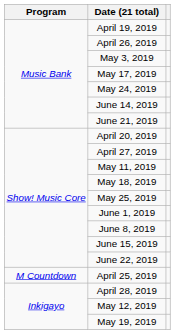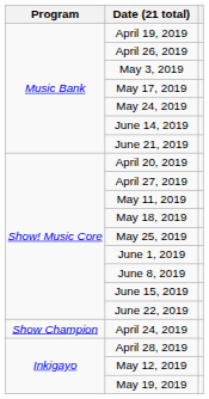 <table class="sortable wikitable" style="text-align:center;">
 <tr>
 <th>Program</th>
 <th width="120">Date (21 total)</th>
 <th class="unsortable"></th>
 </tr>
 <tr>
 <td rowspan="7"><em><a href='#'>Music Bank</a></em></td>
 <td>April 19, 2019</td>
 <td></td>
 </tr>
 <tr>
 <td>April 26, 2019</td>
 <td></td>
 </tr>
 <tr>
 <td>May 3, 2019</td>
 <td></td>
 </tr>
 <tr>
 <td>May 17, 2019</td>
 <td></td>
 </tr>
 <tr>
 <td>May 24, 2019</td>
 <td></td>
 </tr>
 <tr>
 <td>June 14, 2019</td>
 <td></td>
 </tr>
 <tr>
 <td>June 21, 2019</td>
 <td></td>
 </tr>
 <tr>
 <td rowspan="9"><em><a href='#'>Show! Music Core</a></em></td>
 <td>April 20, 2019</td>
 <td></td>
 </tr>
 <tr>
 <td>April 27, 2019</td>
 <td></td>
 </tr>
 <tr>
 <td>May 11, 2019</td>
 <td></td>
 </tr>
 <tr>
 <td>May 18, 2019</td>
 <td></td>
 </tr>
 <tr>
 <td>May 25, 2019</td>
 <td></td>
 </tr>
 <tr>
 <td>June 1, 2019</td>
 <td></td>
 </tr>
 <tr>
 <td>June 8, 2019</td>
 <td></td>
 </tr>
 <tr>
 <td>June 15, 2019</td>
 <td></td>
 </tr>
 <tr>
 <td>June 22, 2019</td>
 <td></td>
 </tr>
 <tr>
-<td><em><a href='#'>M Countdown</a></em></td>
-<td>April 25, 2019</td>
+<td><em><a href='#'>Show Champion</a></em></td>
+<td>April 24, 2019</td>
 <td></td>
 </tr>
 <tr>
 <td rowspan="3"><em><a href='#'>Inkigayo</a></em></td>
 <td>April 28, 2019</td>
 <td></td>
 </tr>
 <tr>
 <td>May 12, 2019</td>
 <td></td>
 </tr>
 <tr>
 <td>May 19, 2019</td>
 <td></td>
 </tr>
 </table>
